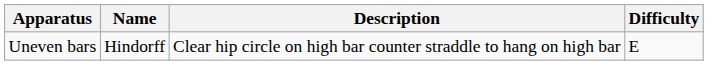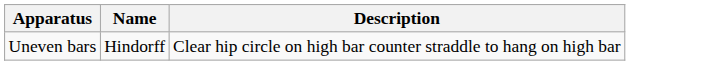 <table class="wikitable">
 <tr>
 <th>Apparatus</th>
 <th>Name</th>
 <th>Description</th>
-<th>Difficulty</th>
 </tr>
 <tr>
 <td>Uneven bars</td>
 <td>Hindorff</td>
 <td>Clear hip circle on high bar counter straddle to hang on high bar</td>
-<td>E</td>
 </tr>
 </table>
